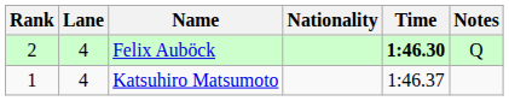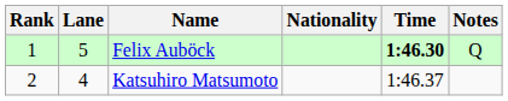 <table class="wikitable sortable" style="text-align:center">
 <tr>
 <th>Rank</th>
 <th>Lane</th>
 <th>Name</th>
 <th>Nationality</th>
 <th>Time</th>
 <th>Notes</th>
 </tr>
 <tr bgcolor=ccffcc>
-<td>2</td>
-<td>4</td>
+<td>1</td>
+<td>5</td>
 <td align=left><a href='#'>Felix Auböck</a></td>
 <td align=left></td>
 <td><strong>1:46.30</strong></td>
 <td>Q</td>
 </tr>
 <tr>
-<td>1</td>
+<td>2</td>
 <td>4</td>
 <td align=left><a href='#'>Katsuhiro Matsumoto</a></td>
 <td align=left></td>
 <td>1:46.37</td>
 <td></td>
 </tr>
 </table>
